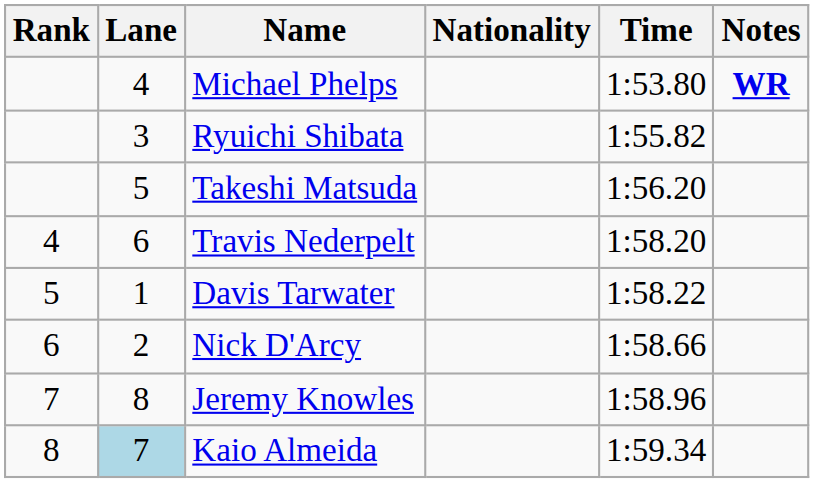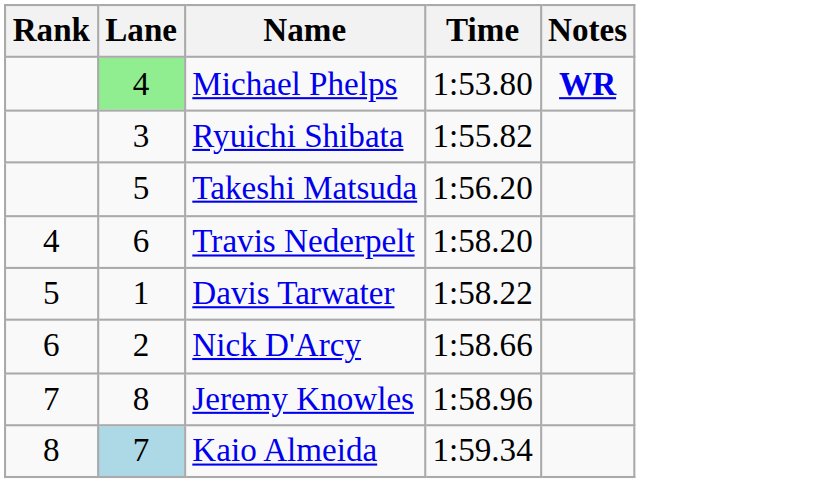 <table class="wikitable sortable" style="text-align:center">
 <tr>
 <th>Rank</th>
 <th>Lane</th>
 <th>Name</th>
-<th>Nationality</th>
 <th>Time</th>
 <th>Notes</th>
 </tr>
 <tr>
 <td></td>
-<td>4</td>
+<td style="background: lightgreen;">4</td>
 <td align=left><a href='#'>Michael Phelps</a></td>
-<td align=left></td>
 <td>1:53.80</td>
 <td><strong><a href='#'>WR</a></strong></td>
 </tr>
 <tr>
 <td></td>
 <td>3</td>
 <td align=left><a href='#'>Ryuichi Shibata</a></td>
-<td align=left></td>
 <td>1:55.82</td>
 <td></td>
 </tr>
 <tr>
 <td></td>
 <td>5</td>
 <td align=left><a href='#'>Takeshi Matsuda</a></td>
-<td align=left></td>
 <td>1:56.20</td>
 <td></td>
 </tr>
 <tr>
 <td>4</td>
 <td>6</td>
 <td align=left><a href='#'>Travis Nederpelt</a></td>
-<td align=left></td>
 <td>1:58.20</td>
 <td></td>
 </tr>
 <tr>
 <td>5</td>
 <td>1</td>
 <td align=left><a href='#'>Davis Tarwater</a></td>
-<td align=left></td>
 <td>1:58.22</td>
 <td></td>
 </tr>
 <tr>
 <td>6</td>
 <td>2</td>
 <td align=left><a href='#'>Nick D'Arcy</a></td>
-<td align=left></td>
 <td>1:58.66</td>
 <td></td>
 </tr>
 <tr>
 <td>7</td>
 <td>8</td>
 <td align=left><a href='#'>Jeremy Knowles</a></td>
-<td align=left></td>
 <td>1:58.96</td>
 <td></td>
 </tr>
 <tr>
 <td>8</td>
 <td style="background: lightblue;">7</td>
 <td align=left><a href='#'>Kaio Almeida</a></td>
-<td align=left></td>
 <td>1:59.34</td>
 <td></td>
 </tr>
 </table>
